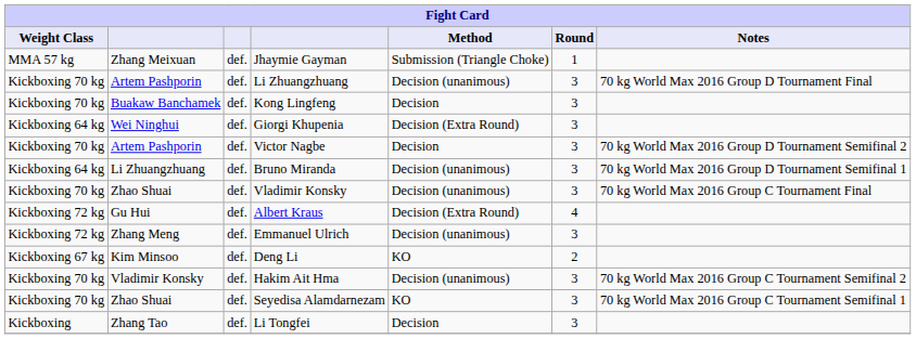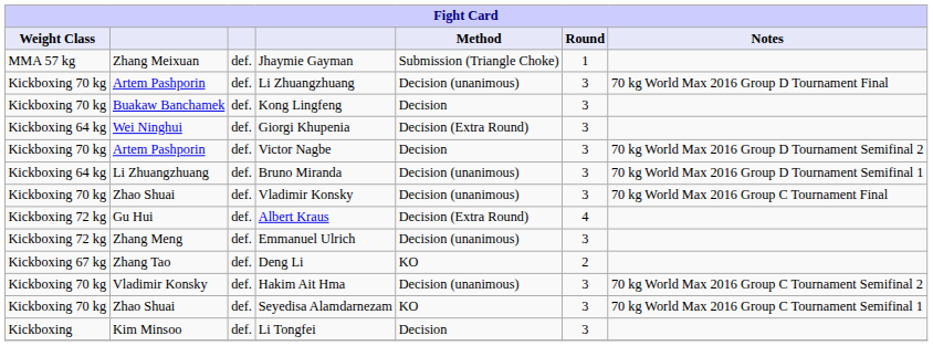 <table class="wikitable" style="font-size: 80%;">
 <tr>
 <th colspan="8" style="background-color: #ccf; color: #000080; text-align: center;"><strong>Fight Card</strong></th>
 </tr>
 <tr>
 <th colspan="1" style="background-color: #E6E8FA; color: #000000; text-align: center;">Weight Class</th>
 <th colspan="1" style="background-color: #E6E8FA; color: #000000; text-align: center;"></th>
 <th colspan="1" style="background-color: #E6E8FA; color: #000000; text-align: center;"></th>
 <th colspan="1" style="background-color: #E6E8FA; color: #000000; text-align: center;"></th>
 <th colspan="1" style="background-color: #E6E8FA; color: #000000; text-align: center;">Method</th>
 <th colspan="1" style="background-color: #E6E8FA; color: #000000; text-align: center;">Round</th>
 <th colspan="1" style="background-color: #E6E8FA; color: #000000; text-align: center;">Notes</th>
 </tr>
 <tr>
 <td>MMA 57 kg</td>
 <td> Zhang Meixuan</td>
 <td align=center>def.</td>
 <td> Jhaymie Gayman</td>
 <td>Submission (Triangle Choke)</td>
 <td align=center>1</td>
 <td></td>
 </tr>
 <tr>
 <td>Kickboxing 70 kg</td>
 <td> <a href='#'>Artem Pashporin</a></td>
 <td align=center>def.</td>
 <td> Li Zhuangzhuang</td>
 <td>Decision (unanimous)</td>
 <td align=center>3</td>
 <td>70 kg World Max 2016 Group D Tournament Final</td>
 </tr>
 <tr>
 <td>Kickboxing 70 kg</td>
 <td> <a href='#'>Buakaw Banchamek</a></td>
 <td align=center>def.</td>
 <td> Kong Lingfeng</td>
 <td>Decision</td>
 <td align=center>3</td>
 <td></td>
 </tr>
 <tr>
 <td>Kickboxing 64 kg</td>
 <td> <a href='#'>Wei Ninghui</a></td>
 <td align=center>def.</td>
 <td> Giorgi Khupenia</td>
 <td>Decision (Extra Round)</td>
 <td align=center>3</td>
 <td></td>
 </tr>
 <tr>
 <td>Kickboxing 70 kg</td>
 <td> <a href='#'>Artem Pashporin</a></td>
 <td align=center>def.</td>
 <td> Victor Nagbe</td>
 <td>Decision</td>
 <td align=center>3</td>
 <td>70 kg World Max 2016 Group D Tournament Semifinal 2</td>
 </tr>
 <tr>
 <td>Kickboxing 64 kg</td>
 <td> Li Zhuangzhuang</td>
 <td align=center>def.</td>
 <td> Bruno Miranda</td>
 <td>Decision (unanimous)</td>
 <td align=center>3</td>
 <td>70 kg World Max 2016 Group D Tournament Semifinal 1</td>
 </tr>
 <tr>
 <td>Kickboxing 70 kg</td>
 <td> Zhao Shuai</td>
 <td align=center>def.</td>
 <td> Vladimir Konsky</td>
 <td>Decision (unanimous)</td>
 <td align=center>3</td>
 <td>70 kg World Max 2016 Group C Tournament Final</td>
 </tr>
 <tr>
 <td>Kickboxing 72 kg</td>
 <td> Gu Hui</td>
 <td align=center>def.</td>
 <td> <a href='#'>Albert Kraus</a></td>
 <td>Decision (Extra Round)</td>
 <td align=center>4</td>
 <td></td>
 </tr>
 <tr>
 <td>Kickboxing 72 kg</td>
 <td> Zhang Meng</td>
 <td align=center>def.</td>
 <td> Emmanuel Ulrich</td>
 <td>Decision (unanimous)</td>
 <td align=center>3</td>
 <td></td>
 </tr>
 <tr>
 <td>Kickboxing 67 kg</td>
-<td> Kim Minsoo</td>
+<td> Zhang Tao</td>
 <td align=center>def.</td>
 <td> Deng Li</td>
 <td>KO</td>
 <td align=center>2</td>
 <td></td>
 </tr>
 <tr>
 <td>Kickboxing 70 kg</td>
 <td> Vladimir Konsky</td>
 <td align=center>def.</td>
 <td> Hakim Ait Hma</td>
 <td>Decision (unanimous)</td>
 <td align=center>3</td>
 <td>70 kg World Max 2016 Group C Tournament Semifinal 2</td>
 </tr>
 <tr>
 <td>Kickboxing 70 kg</td>
 <td> Zhao Shuai</td>
 <td align=center>def.</td>
 <td> Seyedisa Alamdarnezam</td>
 <td>KO</td>
 <td align=center>3</td>
 <td>70 kg World Max 2016 Group C Tournament Semifinal 1</td>
 </tr>
 <tr>
 <td>Kickboxing</td>
-<td> Zhang Tao</td>
+<td> Kim Minsoo</td>
 <td align=center>def.</td>
 <td> Li Tongfei</td>
 <td>Decision</td>
 <td align=center>3</td>
 <td></td>
 </tr>
 <tr>
 </tr>
 </table>
